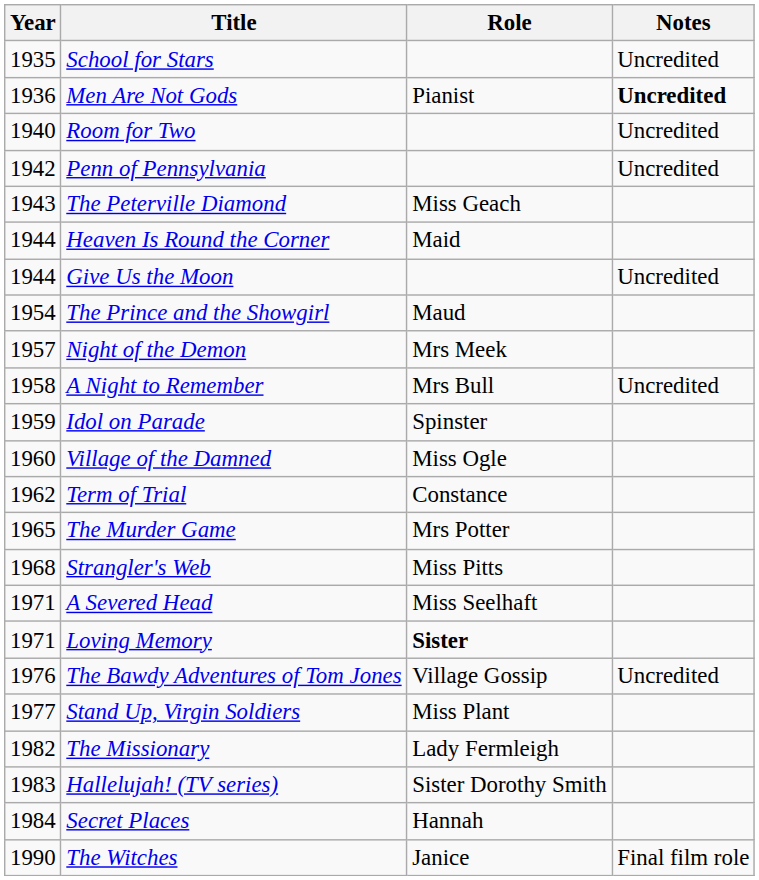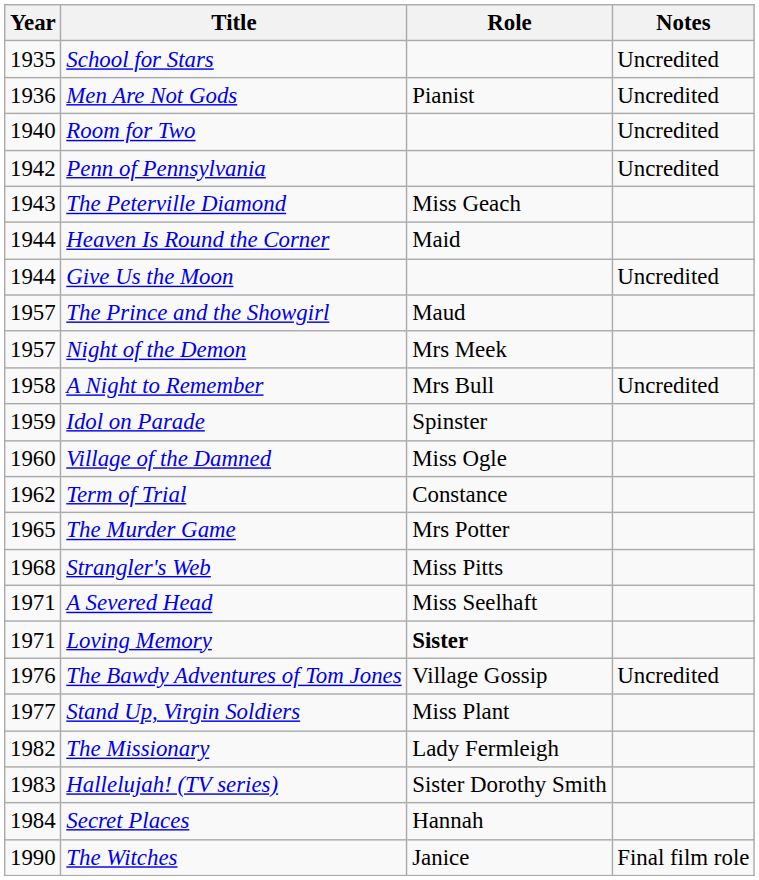 <table class="wikitable">
 <tr>
 <th>Year</th>
 <th>Title</th>
 <th>Role</th>
 <th>Notes</th>
 </tr>
 <tr>
 <td>1935</td>
 <td><em><a href='#'>School for Stars</a></em></td>
 <td></td>
 <td>Uncredited</td>
 </tr>
 <tr>
 <td>1936</td>
 <td><em><a href='#'>Men Are Not Gods</a></em></td>
 <td>Pianist</td>
-<td><strong>Uncredited</strong></td>
+<td>Uncredited</td>
 </tr>
 <tr>
 <td>1940</td>
 <td><em><a href='#'>Room for Two</a></em></td>
 <td></td>
 <td>Uncredited</td>
 </tr>
 <tr>
 <td>1942</td>
 <td><em><a href='#'>Penn of Pennsylvania</a></em></td>
 <td></td>
 <td>Uncredited</td>
 </tr>
 <tr>
 <td>1943</td>
 <td><em><a href='#'>The Peterville Diamond</a></em></td>
 <td>Miss Geach</td>
 <td></td>
 </tr>
 <tr>
 <td>1944</td>
 <td><em><a href='#'>Heaven Is Round the Corner</a></em></td>
 <td>Maid</td>
 <td></td>
 </tr>
 <tr>
 <td>1944</td>
 <td><em><a href='#'>Give Us the Moon</a></em></td>
 <td></td>
 <td>Uncredited</td>
 </tr>
 <tr>
-<td>1954</td>
+<td>1957</td>
 <td><em><a href='#'>The Prince and the Showgirl</a></em></td>
 <td>Maud</td>
 <td></td>
 </tr>
 <tr>
 <td>1957</td>
 <td><em><a href='#'>Night of the Demon</a></em></td>
 <td>Mrs Meek</td>
 <td></td>
 </tr>
 <tr>
 <td>1958</td>
 <td><em><a href='#'>A Night to Remember</a></em></td>
 <td>Mrs Bull</td>
 <td>Uncredited</td>
 </tr>
 <tr>
 <td>1959</td>
 <td><em><a href='#'>Idol on Parade</a></em></td>
 <td>Spinster</td>
 <td></td>
 </tr>
 <tr>
 <td>1960</td>
 <td><em><a href='#'>Village of the Damned</a></em></td>
 <td>Miss Ogle</td>
 <td></td>
 </tr>
 <tr>
 <td>1962</td>
 <td><em><a href='#'>Term of Trial</a></em></td>
 <td>Constance</td>
 <td></td>
 </tr>
 <tr>
 <td>1965</td>
 <td><em><a href='#'>The Murder Game</a></em></td>
 <td>Mrs Potter</td>
 <td></td>
 </tr>
 <tr>
 <td>1968</td>
 <td><em><a href='#'>Strangler's Web</a></em></td>
 <td>Miss Pitts</td>
 <td></td>
 </tr>
 <tr>
 <td>1971</td>
 <td><em><a href='#'>A Severed Head</a></em></td>
 <td>Miss Seelhaft</td>
 <td></td>
 </tr>
 <tr>
 <td>1971</td>
 <td><em><a href='#'>Loving Memory</a></em></td>
 <td><strong>Sister</strong></td>
 <td></td>
 </tr>
 <tr>
 <td>1976</td>
 <td><em><a href='#'>The Bawdy Adventures of Tom Jones</a></em></td>
 <td>Village Gossip</td>
 <td>Uncredited</td>
 </tr>
 <tr>
 <td>1977</td>
 <td><em><a href='#'>Stand Up, Virgin Soldiers</a></em></td>
 <td>Miss Plant</td>
 <td></td>
 </tr>
 <tr>
 <td>1982</td>
 <td><em><a href='#'>The Missionary</a></em></td>
 <td>Lady Fermleigh</td>
 <td></td>
 </tr>
 <tr>
 <td>1983</td>
 <td><em><a href='#'>Hallelujah! (TV series)</a></em></td>
 <td>Sister Dorothy Smith</td>
 <td></td>
 </tr>
 <tr>
 <td>1984</td>
 <td><em><a href='#'>Secret Places</a></em></td>
 <td>Hannah</td>
 <td></td>
 </tr>
 <tr>
 <td>1990</td>
 <td><em><a href='#'>The Witches</a></em></td>
 <td>Janice</td>
 <td>Final film role</td>
 </tr>
 </table>
